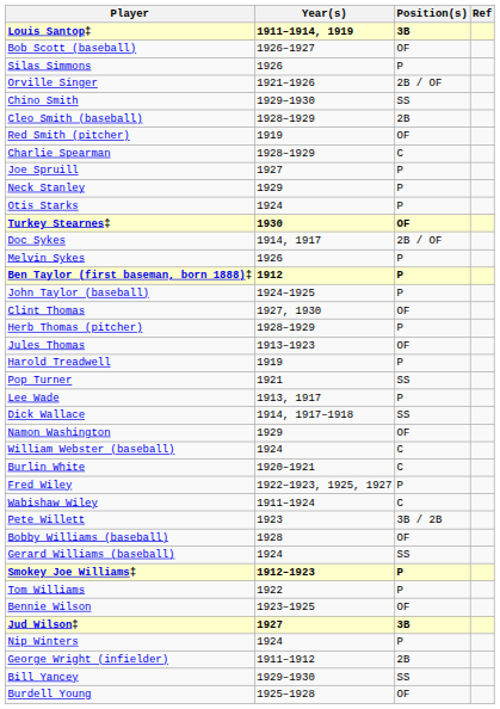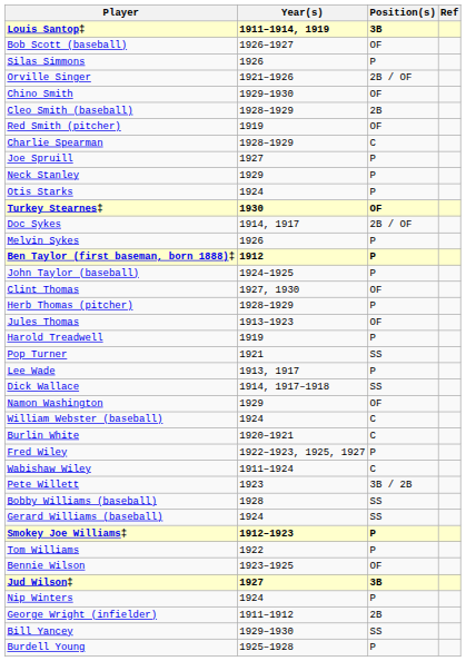 <table class="wikitable">
 <tr>
 <th>Player</th>
 <th>Year(s)</th>
 <th>Position(s)</th>
 <th>Ref</th>
 </tr>
 <tr style="background:#FFFFCC;">
 <td><strong><a href='#'>Louis Santop</a>‡</strong></td>
 <td><strong>1911–1914, 1919</strong></td>
 <td><strong>3B</strong></td>
 <td><strong></strong></td>
 </tr>
 <tr>
 <td><a href='#'>Bob Scott (baseball)</a></td>
 <td>1926–1927</td>
 <td>OF</td>
 <td></td>
 </tr>
 <tr>
 <td><a href='#'>Silas Simmons</a></td>
 <td>1926</td>
 <td>P</td>
 <td></td>
 </tr>
 <tr>
 <td><a href='#'>Orville Singer</a></td>
 <td>1921–1926</td>
 <td>2B / OF</td>
 <td></td>
 </tr>
 <tr>
 <td><a href='#'>Chino Smith</a></td>
 <td>1929–1930</td>
-<td>SS</td>
+<td>OF</td>
 <td></td>
 </tr>
 <tr>
 <td><a href='#'>Cleo Smith (baseball)</a></td>
 <td>1928–1929</td>
 <td>2B</td>
 <td></td>
 </tr>
 <tr>
 <td><a href='#'>Red Smith (pitcher)</a></td>
 <td>1919</td>
 <td>OF</td>
 <td></td>
 </tr>
 <tr>
 <td><a href='#'>Charlie Spearman</a></td>
 <td>1928–1929</td>
 <td>C</td>
 <td></td>
 </tr>
 <tr>
 <td><a href='#'>Joe Spruill</a></td>
 <td>1927</td>
 <td>P</td>
 <td></td>
 </tr>
 <tr>
 <td><a href='#'>Neck Stanley</a></td>
 <td>1929</td>
 <td>P</td>
 <td></td>
 </tr>
 <tr>
 <td><a href='#'>Otis Starks</a></td>
 <td>1924</td>
 <td>P</td>
 <td></td>
 </tr>
 <tr style="background:#FFFFCC;">
 <td><strong><a href='#'>Turkey Stearnes</a>‡</strong></td>
 <td><strong>1930</strong></td>
 <td><strong>OF</strong></td>
 <td><strong></strong></td>
 </tr>
 <tr>
 <td><a href='#'>Doc Sykes</a></td>
 <td>1914, 1917</td>
 <td>2B / OF</td>
 <td></td>
 </tr>
 <tr>
 <td><a href='#'>Melvin Sykes</a></td>
 <td>1926</td>
 <td>P</td>
 <td></td>
 </tr>
 <tr style="background:#FFFFCC;">
 <td><strong><a href='#'>Ben Taylor (first baseman, born 1888)</a>‡</strong></td>
 <td><strong>1912</strong></td>
 <td><strong>P</strong></td>
 <td><strong></strong></td>
 </tr>
 <tr>
 <td><a href='#'>John Taylor (baseball)</a></td>
 <td>1924–1925</td>
 <td>P</td>
 <td></td>
 </tr>
 <tr>
 <td><a href='#'>Clint Thomas</a></td>
 <td>1927, 1930</td>
 <td>OF</td>
 <td></td>
 </tr>
 <tr>
 <td><a href='#'>Herb Thomas (pitcher)</a></td>
 <td>1928–1929</td>
 <td>P</td>
 <td></td>
 </tr>
 <tr>
 <td><a href='#'>Jules Thomas</a></td>
 <td>1913–1923</td>
 <td>OF</td>
 <td></td>
 </tr>
 <tr>
 <td><a href='#'>Harold Treadwell</a></td>
 <td>1919</td>
 <td>P</td>
 <td></td>
 </tr>
 <tr>
 <td><a href='#'>Pop Turner</a></td>
 <td>1921</td>
 <td>SS</td>
 <td></td>
 </tr>
 <tr>
 <td><a href='#'>Lee Wade</a></td>
 <td>1913, 1917</td>
 <td>P</td>
 <td></td>
 </tr>
 <tr>
 <td><a href='#'>Dick Wallace</a></td>
 <td>1914, 1917–1918</td>
 <td>SS</td>
 <td></td>
 </tr>
 <tr>
 <td><a href='#'>Namon Washington</a></td>
 <td>1929</td>
 <td>OF</td>
 <td></td>
 </tr>
 <tr>
 <td><a href='#'>William Webster (baseball)</a></td>
 <td>1924</td>
 <td>C</td>
 <td></td>
 </tr>
 <tr>
 <td><a href='#'>Burlin White</a></td>
 <td>1920–1921</td>
 <td>C</td>
 <td></td>
 </tr>
 <tr>
 <td><a href='#'>Fred Wiley</a></td>
 <td>1922–1923, 1925, 1927</td>
 <td>P</td>
 <td></td>
 </tr>
 <tr>
 <td><a href='#'>Wabishaw Wiley</a></td>
 <td>1911–1924</td>
 <td>C</td>
 <td></td>
 </tr>
 <tr>
 <td><a href='#'>Pete Willett</a></td>
 <td>1923</td>
 <td>3B / 2B</td>
 <td></td>
 </tr>
 <tr>
 <td><a href='#'>Bobby Williams (baseball)</a></td>
 <td>1928</td>
-<td>OF</td>
+<td>SS</td>
 <td></td>
 </tr>
 <tr>
 <td><a href='#'>Gerard Williams (baseball)</a></td>
 <td>1924</td>
 <td>SS</td>
 <td></td>
 </tr>
 <tr style="background:#FFFFCC;">
 <td><strong><a href='#'>Smokey Joe Williams</a>‡</strong></td>
 <td><strong>1912–1923</strong></td>
 <td><strong>P</strong></td>
 <td><strong></strong></td>
 </tr>
 <tr>
 <td><a href='#'>Tom Williams</a></td>
 <td>1922</td>
 <td>P</td>
 <td></td>
 </tr>
 <tr>
 <td><a href='#'>Bennie Wilson</a></td>
 <td>1923–1925</td>
 <td>OF</td>
 <td></td>
 </tr>
 <tr style="background:#FFFFCC;">
 <td><strong><a href='#'>Jud Wilson</a>‡</strong></td>
 <td><strong>1927</strong></td>
 <td><strong>3B</strong></td>
 <td><strong></strong></td>
 </tr>
 <tr>
 <td><a href='#'>Nip Winters</a></td>
 <td>1924</td>
 <td>P</td>
 <td></td>
 </tr>
 <tr>
 <td><a href='#'>George Wright (infielder)</a></td>
 <td>1911–1912</td>
 <td>2B</td>
 <td></td>
 </tr>
 <tr>
 <td><a href='#'>Bill Yancey</a></td>
 <td>1929–1930</td>
 <td>SS</td>
 <td></td>
 </tr>
 <tr>
 <td><a href='#'>Burdell Young</a></td>
 <td>1925–1928</td>
-<td>OF</td>
+<td>P</td>
 <td></td>
 </tr>
 </table>
